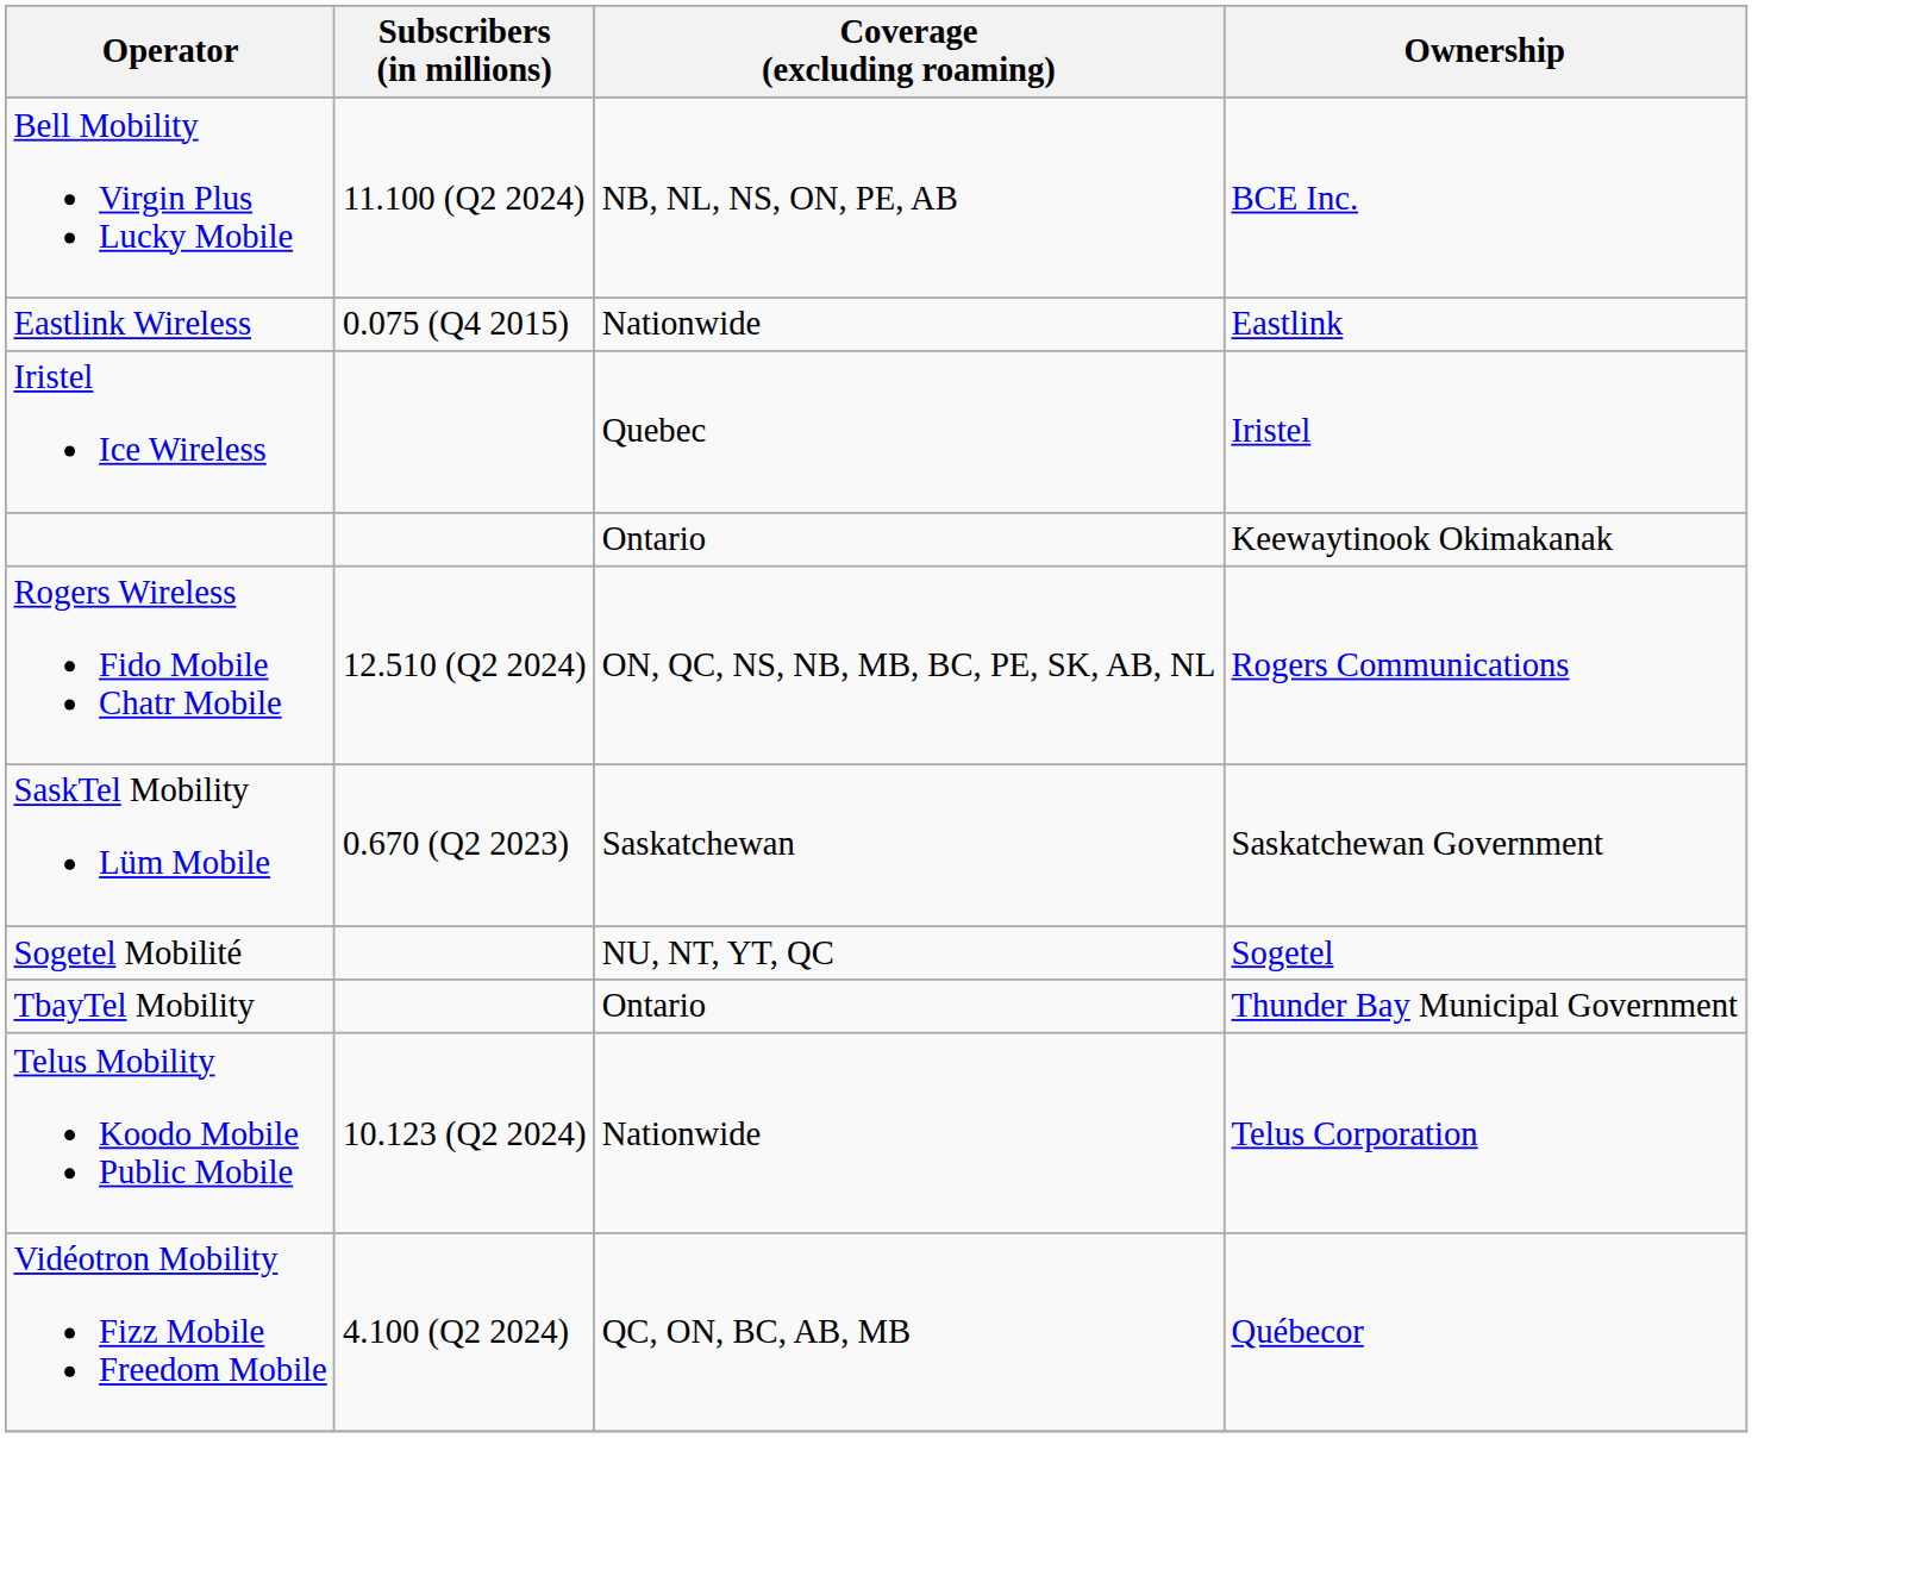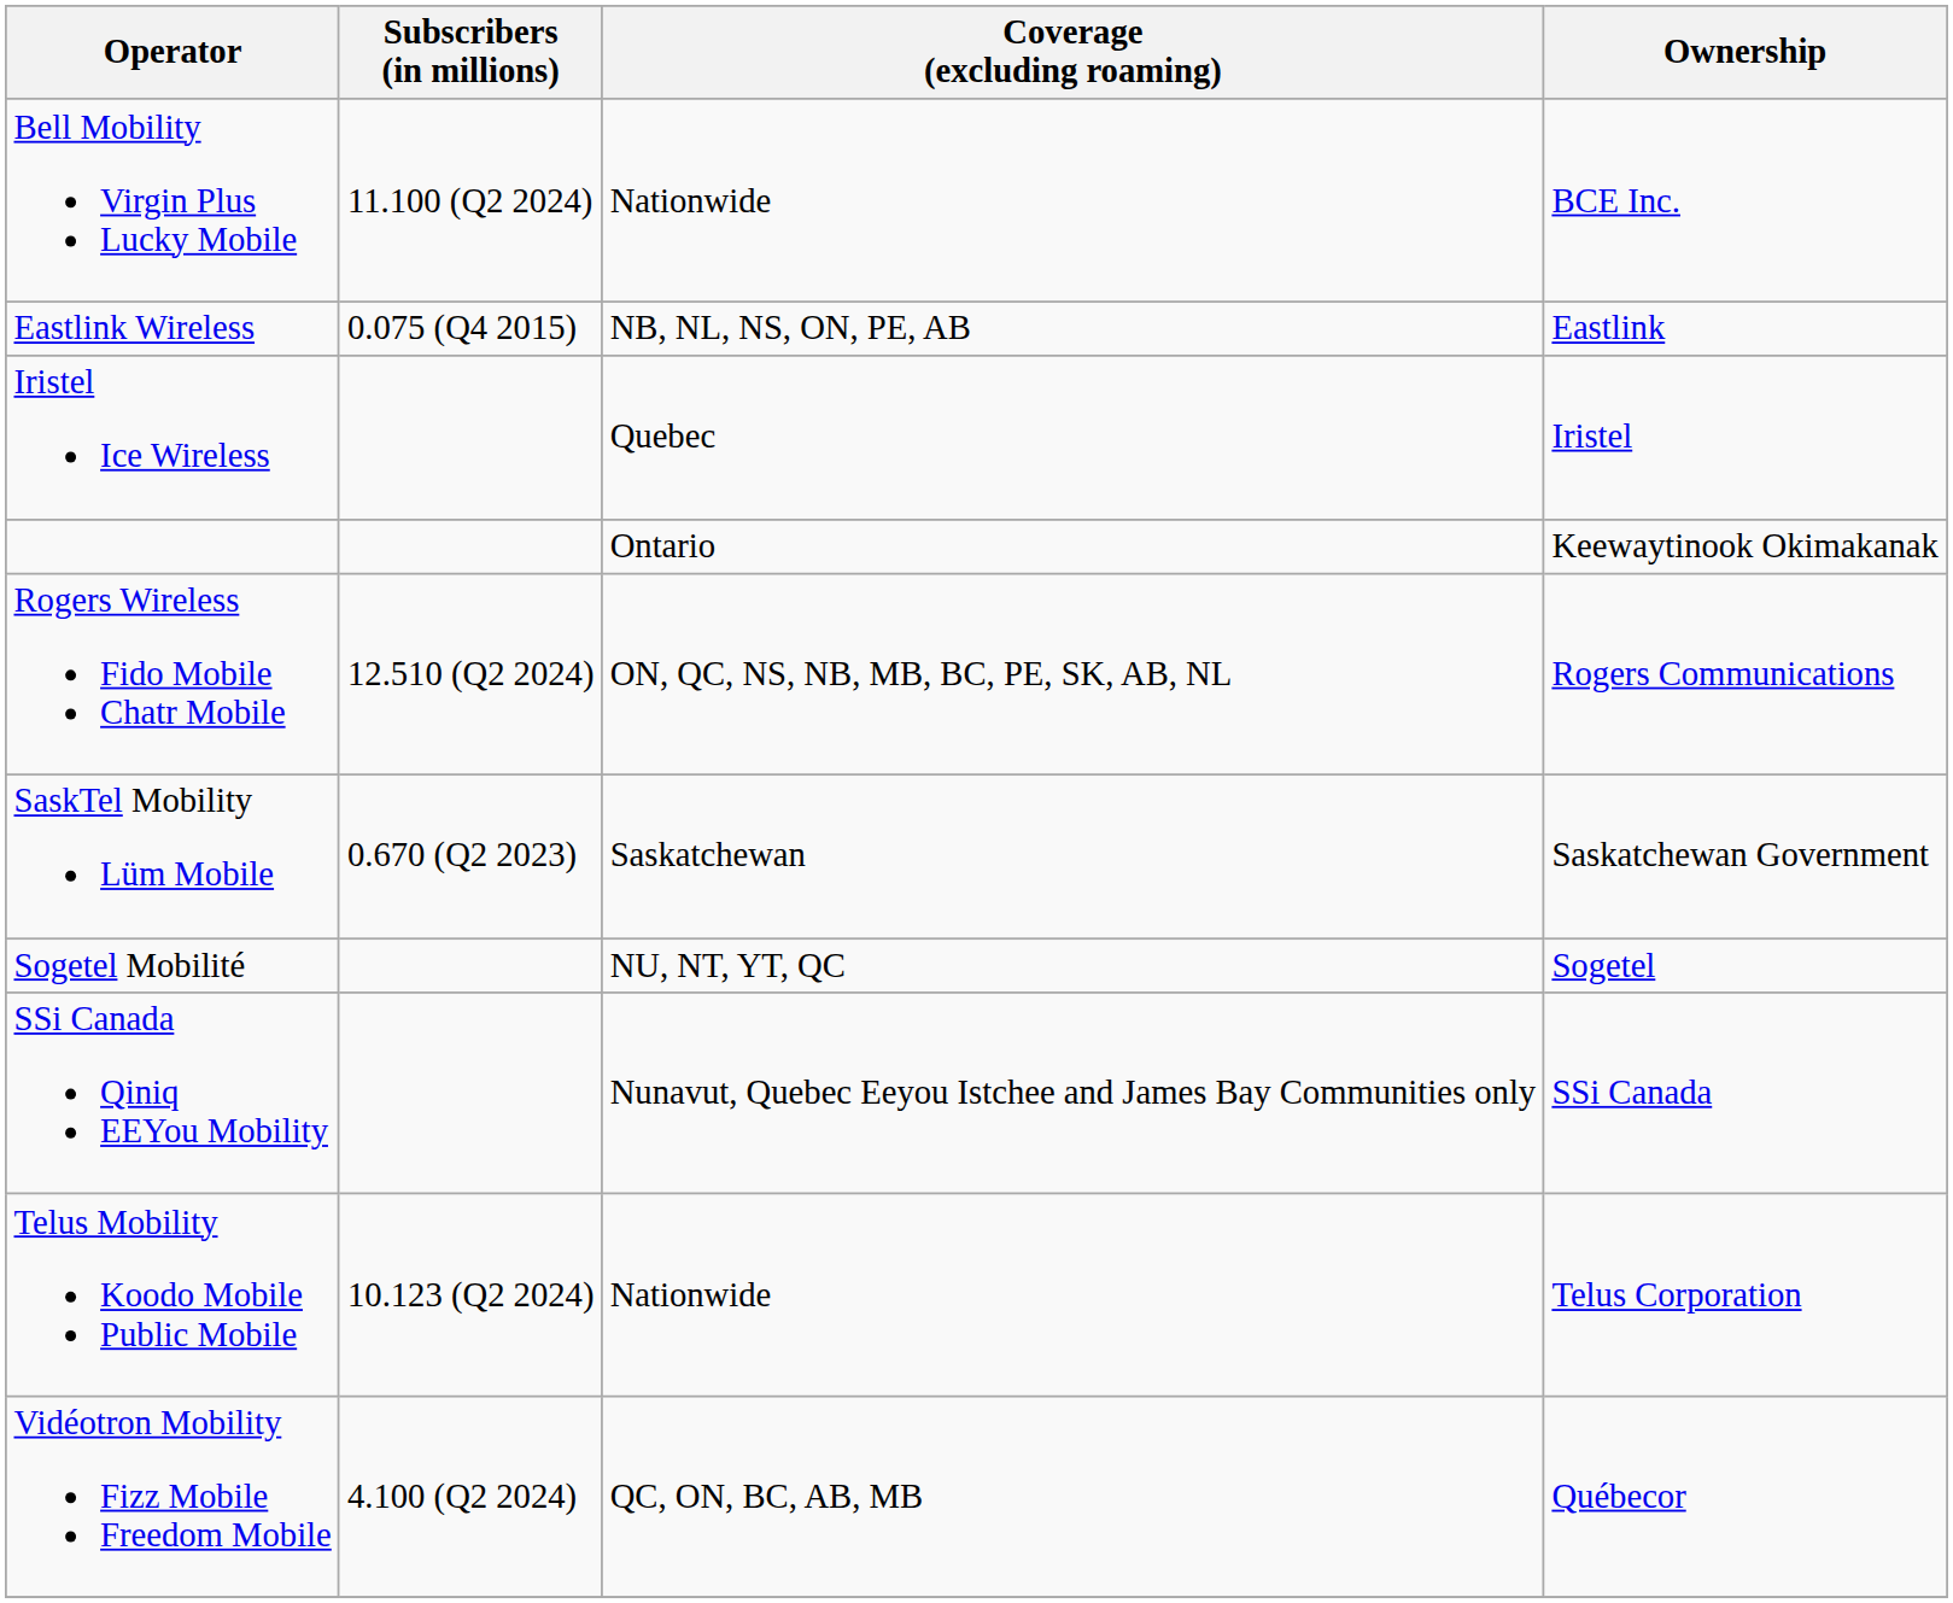 <table class="wikitable sortable toccolours" cellpadding="3" border="1" style="border-collapse:collapse">
 <tr>
 <th>Operator</th>
 <th data-sort-type="number">Subscribers<br>(in millions)</th>
 <th>Coverage<br>(excluding roaming)</th>
 <th>Ownership</th>
 </tr>
 <tr>
 <td><a href='#'>Bell Mobility</a><br><ul><li><a href='#'>Virgin Plus</a></li><li><a href='#'>Lucky Mobile</a></li></ul></td>
 <td>11.100 (Q2 2024)</td>
-<td>NB, NL, NS, ON, PE, AB</td>
+<td>Nationwide</td>
 <td><a href='#'>BCE Inc.</a></td>
 </tr>
 <tr>
 <td><a href='#'>Eastlink Wireless</a></td>
 <td>0.075 (Q4 2015)</td>
-<td>Nationwide</td>
+<td>NB, NL, NS, ON, PE, AB</td>
 <td><a href='#'>Eastlink</a></td>
 </tr>
 <tr>
 <td><a href='#'>Iristel</a><br><ul><li><a href='#'>Ice Wireless</a></li></ul></td>
 <td></td>
 <td>Quebec</td>
 <td><a href='#'>Iristel</a></td>
 </tr>
 <tr>
 <td></td>
 <td></td>
 <td>Ontario</td>
 <td>Keewaytinook Okimakanak</td>
 </tr>
 <tr>
 <td><a href='#'>Rogers Wireless</a><br><ul><li><a href='#'>Fido Mobile</a></li><li><a href='#'>Chatr Mobile</a></li></ul></td>
 <td>12.510 (Q2 2024)</td>
 <td>ON, QC, NS, NB, MB, BC, PE, SK, AB, NL</td>
 <td><a href='#'>Rogers Communications</a></td>
 </tr>
 <tr>
 <td><a href='#'>SaskTel</a> Mobility<br><ul><li><a href='#'>Lüm Mobile</a></li></ul></td>
 <td>0.670 (Q2 2023)</td>
 <td>Saskatchewan</td>
 <td>Saskatchewan Government</td>
 </tr>
 <tr>
 <td><a href='#'>Sogetel</a> Mobilité</td>
 <td></td>
 <td>NU, NT, YT, QC</td>
 <td><a href='#'>Sogetel</a></td>
 </tr>
 <tr>
-<td><a href='#'>TbayTel</a> Mobility</td>
+<td><a href='#'>SSi Canada</a><br><ul><li><a href='#'>Qiniq</a></li><li><a href='#'>EEYou Mobility</a></li></ul></td>
 <td></td>
-<td>Ontario</td>
-<td><a href='#'>Thunder Bay</a> Municipal Government</td>
+<td>Nunavut, Quebec Eeyou Istchee and James Bay Communities only</td>
+<td><a href='#'>SSi Canada</a></td>
 </tr>
 <tr>
 <td><a href='#'>Telus Mobility</a><br><ul><li><a href='#'>Koodo Mobile</a></li><li><a href='#'>Public Mobile</a></li></ul></td>
 <td>10.123 (Q2 2024)</td>
 <td>Nationwide</td>
 <td><a href='#'>Telus Corporation</a></td>
 </tr>
 <tr>
 <td><a href='#'>Vidéotron Mobility</a><br><ul><li><a href='#'>Fizz Mobile</a></li><li><a href='#'>Freedom Mobile</a></li></ul></td>
 <td>4.100 (Q2 2024)</td>
 <td>QC, ON, BC, AB, MB</td>
 <td><a href='#'>Québecor</a></td>
 </tr>
 <tr>
 </tr>
 </table>
